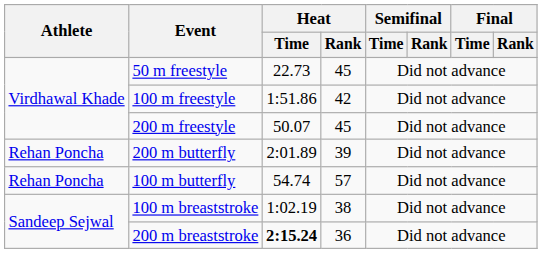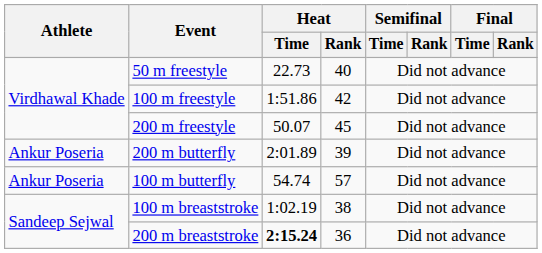 <table class="wikitable"  style="font-size:90%">
 <tr>
 <th rowspan="2">Athlete</th>
 <th rowspan="2">Event</th>
 <th colspan="2">Heat</th>
 <th colspan="2">Semifinal</th>
 <th colspan="2">Final</th>
 </tr>
 <tr style="font-size:95%">
 <th>Time</th>
 <th>Rank</th>
 <th>Time</th>
 <th>Rank</th>
 <th>Time</th>
 <th>Rank</th>
 </tr>
 <tr align=center>
 <td align=left rowspan=3><a href='#'>Virdhawal Khade</a></td>
 <td align=left><a href='#'>50 m freestyle</a></td>
 <td>22.73</td>
-<td>45</td>
+<td>40</td>
 <td colspan=4>Did not advance</td>
 </tr>
 <tr align=center>
 <td align=left><a href='#'>100 m freestyle</a></td>
 <td>1:51.86</td>
 <td>42</td>
 <td colspan=4>Did not advance</td>
 </tr>
 <tr align=center>
 <td align=left><a href='#'>200 m freestyle</a></td>
 <td>50.07</td>
 <td>45</td>
 <td colspan=4>Did not advance</td>
 </tr>
 <tr align=center>
-<td align=left><a href='#'>Rehan Poncha</a></td>
+<td align=left><a href='#'>Ankur Poseria</a></td>
 <td align=left><a href='#'>200 m butterfly</a></td>
 <td>2:01.89</td>
 <td>39</td>
 <td colspan=4>Did not advance</td>
 </tr>
 <tr align=center>
-<td align=left><a href='#'>Rehan Poncha</a></td>
+<td align=left><a href='#'>Ankur Poseria</a></td>
 <td align=left><a href='#'>100 m butterfly</a></td>
 <td>54.74</td>
 <td>57</td>
 <td colspan=4>Did not advance</td>
 </tr>
 <tr align=center>
 <td align=left rowspan=2><a href='#'>Sandeep Sejwal</a></td>
 <td align=left><a href='#'>100 m breaststroke</a></td>
 <td>1:02.19</td>
 <td>38</td>
 <td colspan=4>Did not advance</td>
 </tr>
 <tr align=center>
 <td align=left><a href='#'>200 m breaststroke</a></td>
 <td><strong>2:15.24</strong></td>
 <td>36</td>
 <td colspan=4>Did not advance</td>
 </tr>
 </table>
